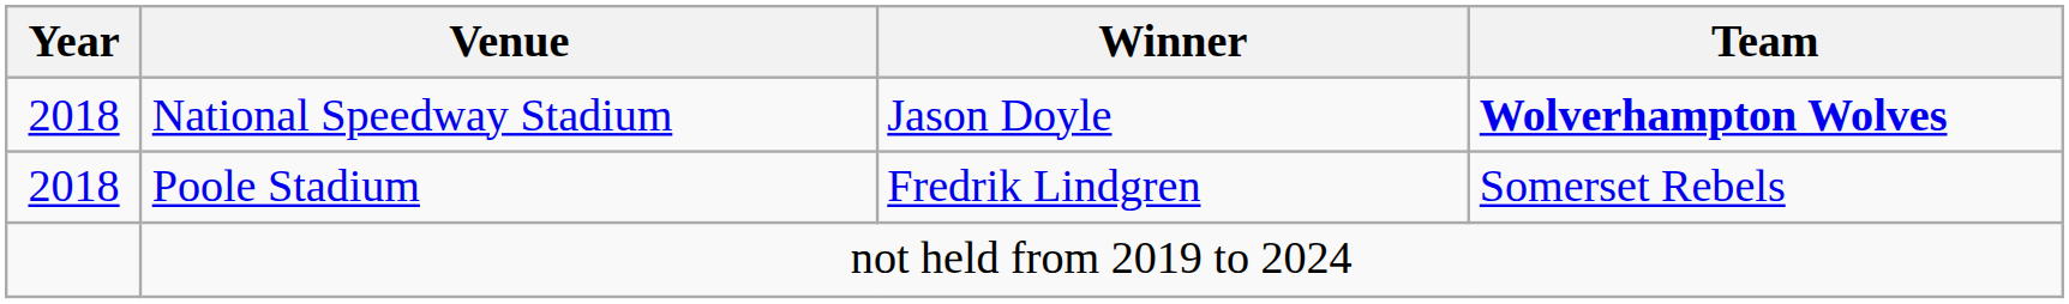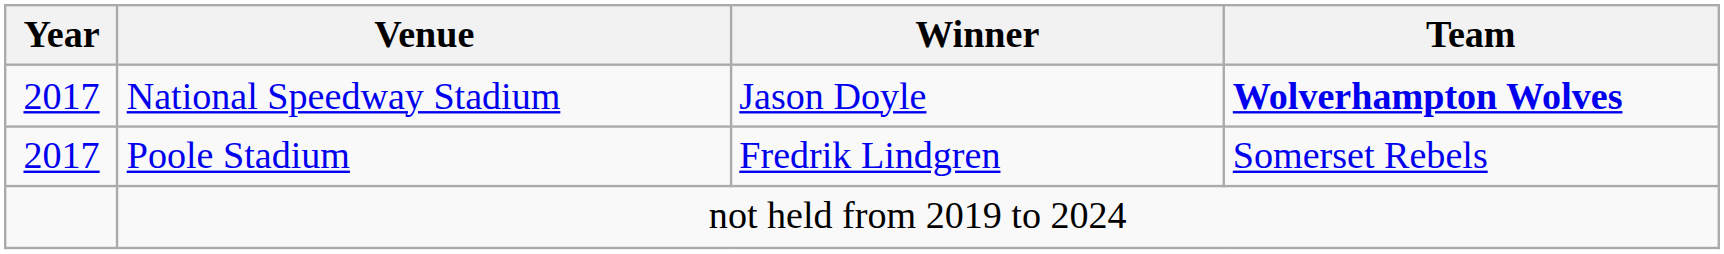 <table class="wikitable">
 <tr>
 <th width=40px >Year</th>
 <th width=250px >Venue</th>
 <th width=200px >Winner</th>
 <th width=200px >Team</th>
 </tr>
 <tr>
-<td align=center><a href='#'>2018</a></td>
+<td align=center><a href='#'>2017</a></td>
 <td><a href='#'>National Speedway Stadium</a></td>
 <td> <a href='#'>Jason Doyle</a></td>
 <td><strong><a href='#'>Wolverhampton Wolves</a></strong></td>
 </tr>
 <tr>
-<td align=center><a href='#'>2018</a></td>
+<td align=center><a href='#'>2017</a></td>
 <td><a href='#'>Poole Stadium</a></td>
 <td> <a href='#'>Fredrik Lindgren</a></td>
 <td><a href='#'>Somerset Rebels</a></td>
 </tr>
 <tr>
 <td></td>
 <td align=center colspan=4>not held from 2019 to 2024</td>
 </tr>
 </table>
